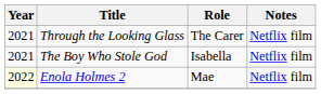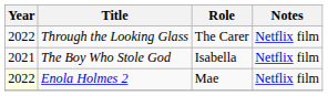 <table class="wikitable unsortable">
 <tr>
 <th>Year</th>
 <th>Title</th>
 <th>Role</th>
 <th>Notes</th>
 </tr>
 <tr>
-<td>2021</td>
+<td>2022</td>
 <td><em>Through the Looking Glass</em></td>
 <td>The Carer</td>
 <td><a href='#'>Netflix</a> film</td>
 </tr>
 <tr>
 <td>2021</td>
 <td><em>The Boy Who Stole God</em></td>
 <td>Isabella</td>
 <td><a href='#'>Netflix</a> film</td>
 </tr>
 <tr>
 <td style="background: lightyellow;">2022</td>
 <td><em><a href='#'>Enola Holmes 2</a></em></td>
 <td>Mae</td>
 <td><a href='#'>Netflix</a> film</td>
 </tr>
 <tr>
 </tr>
 </table>
